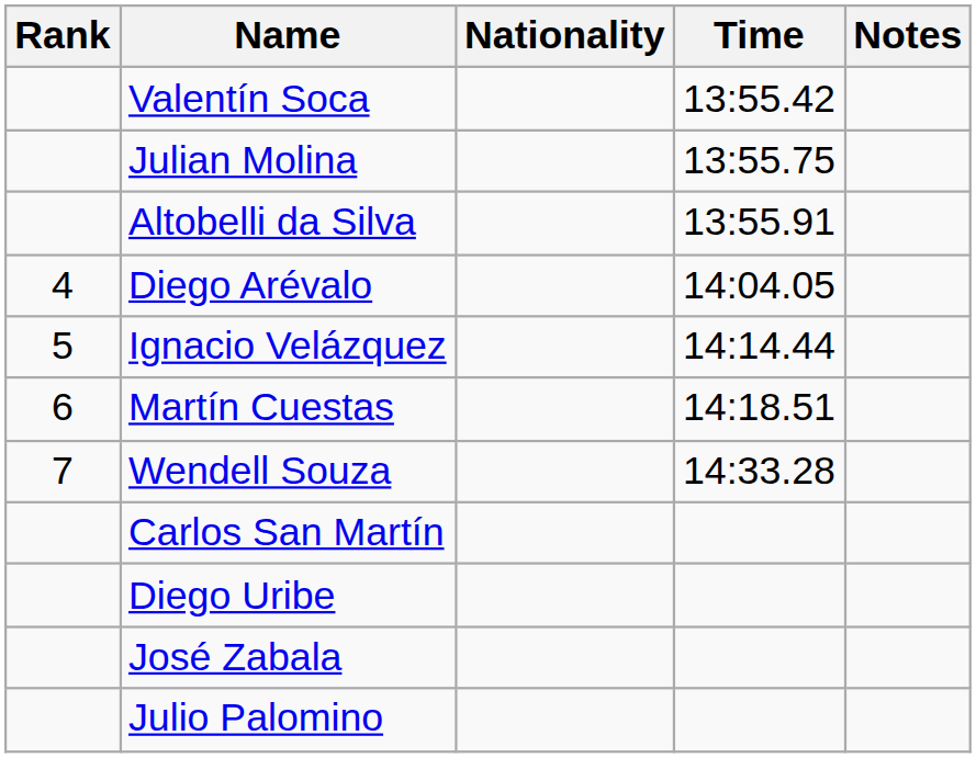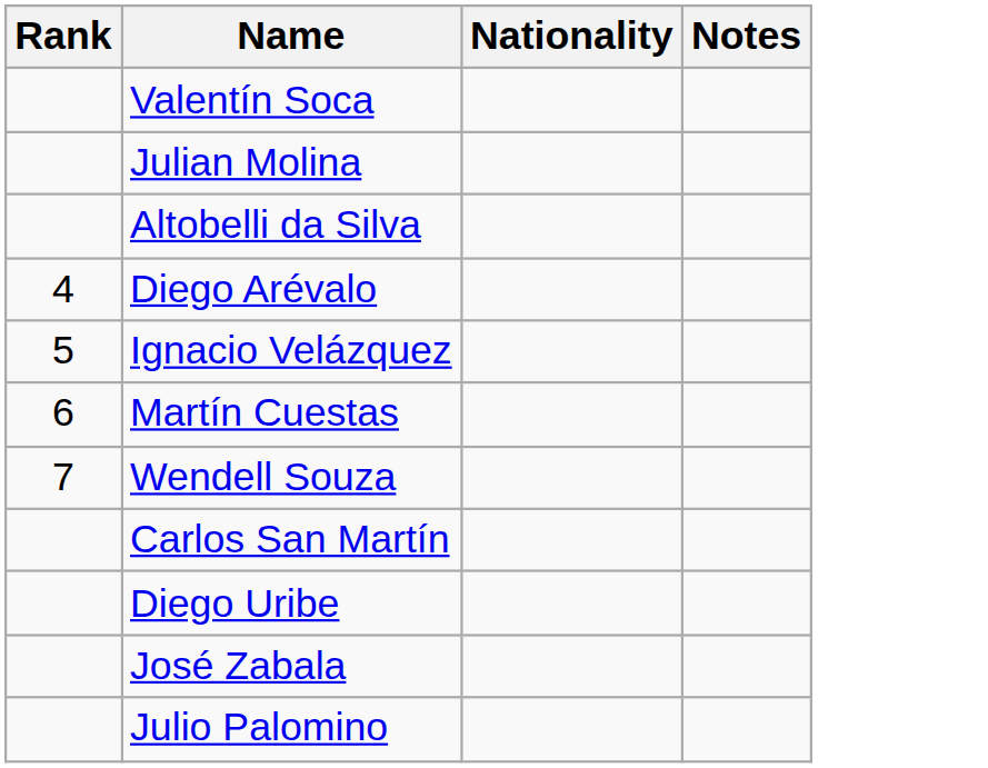 <table class="wikitable sortable" style="text-align:center">
 <tr>
 <th>Rank</th>
 <th>Name</th>
 <th>Nationality</th>
-<th>Time</th>
 <th>Notes</th>
 </tr>
 <tr>
 <td></td>
 <td align=left><a href='#'>Valentín Soca</a></td>
 <td align=left></td>
-<td>13:55.42</td>
 <td></td>
 </tr>
 <tr>
 <td></td>
 <td align=left><a href='#'>Julian Molina</a></td>
 <td align=left></td>
-<td>13:55.75</td>
 <td></td>
 </tr>
 <tr>
 <td></td>
 <td align=left><a href='#'>Altobelli da Silva</a></td>
 <td align=left></td>
-<td>13:55.91</td>
 <td></td>
 </tr>
 <tr>
 <td>4</td>
 <td align=left><a href='#'>Diego Arévalo</a></td>
 <td align=left></td>
-<td>14:04.05</td>
 <td></td>
 </tr>
 <tr>
 <td>5</td>
 <td align=left><a href='#'>Ignacio Velázquez</a></td>
 <td align=left></td>
-<td>14:14.44</td>
 <td></td>
 </tr>
 <tr>
 <td>6</td>
 <td align=left><a href='#'>Martín Cuestas</a></td>
 <td align=left></td>
-<td>14:18.51</td>
 <td></td>
 </tr>
 <tr>
 <td>7</td>
 <td align=left><a href='#'>Wendell Souza</a></td>
 <td align=left></td>
-<td>14:33.28</td>
 <td></td>
 </tr>
 <tr>
 <td></td>
 <td align=left><a href='#'>Carlos San Martín</a></td>
 <td align=left></td>
 <td></td>
-<td></td>
 </tr>
 <tr>
 <td></td>
 <td align=left><a href='#'>Diego Uribe</a></td>
 <td align=left></td>
-<td></td>
 <td></td>
 </tr>
 <tr>
 <td></td>
 <td align=left><a href='#'>José Zabala</a></td>
 <td align=left></td>
 <td></td>
-<td></td>
 </tr>
 <tr>
 <td></td>
 <td align=left><a href='#'>Julio Palomino</a></td>
 <td align=left></td>
 <td></td>
-<td></td>
 </tr>
 </table>
